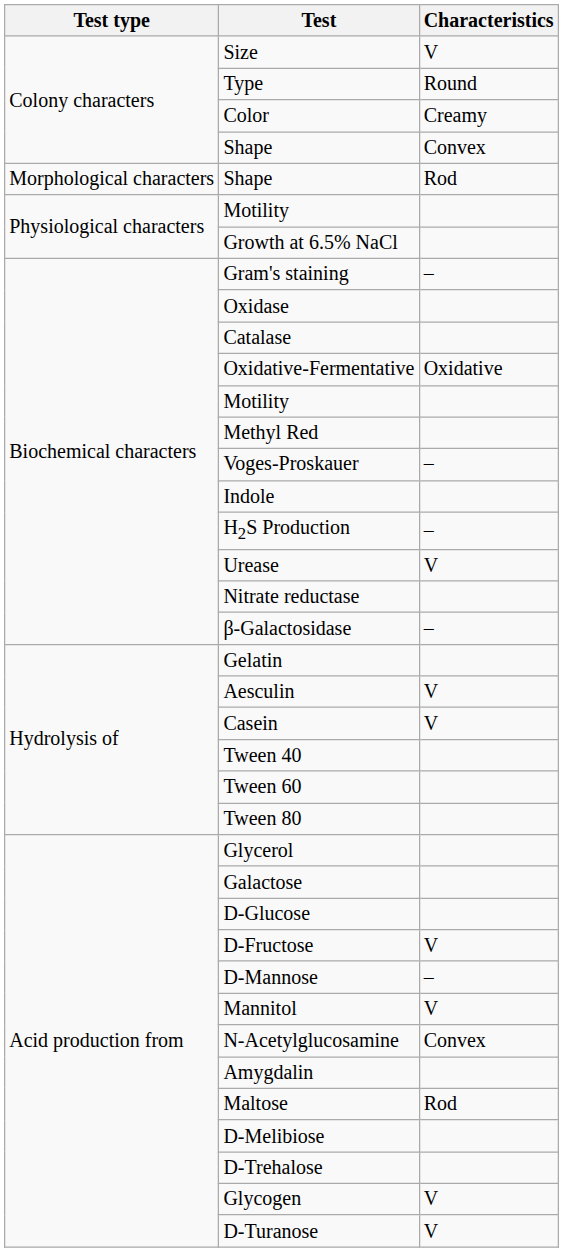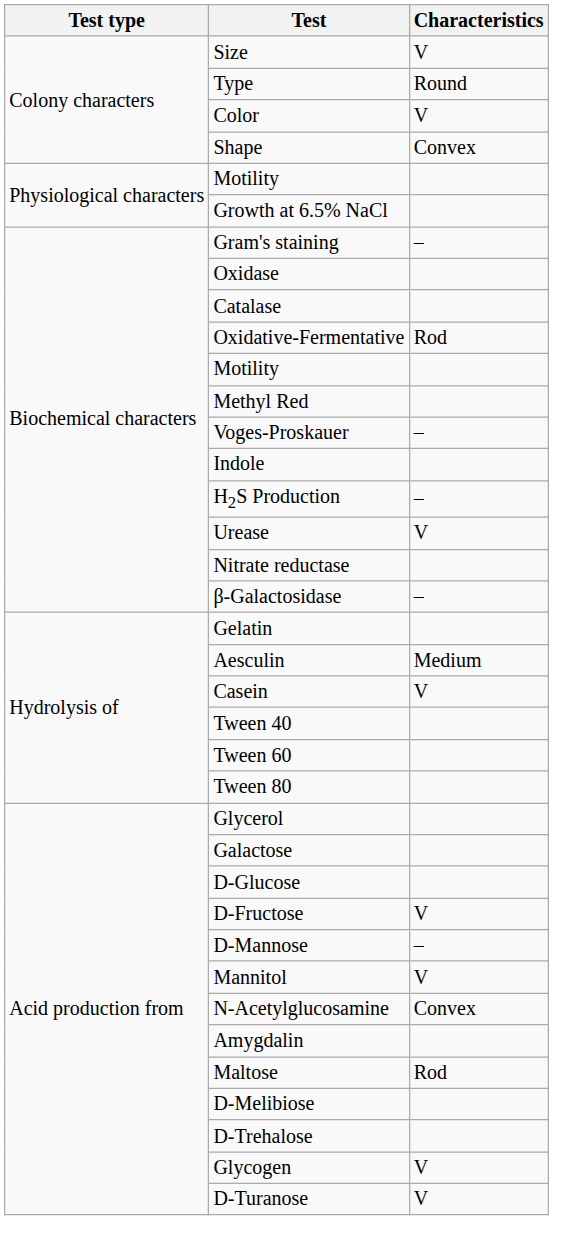 <table class="wikitable">
 <tr>
 <th>Test type</th>
 <th>Test</th>
 <th>Characteristics</th>
 </tr>
 <tr>
 <td rowspan="4">Colony  characters</td>
 <td>Size</td>
 <td>V</td>
 </tr>
 <tr>
 <td>Type</td>
 <td>Round</td>
 </tr>
 <tr>
 <td>Color</td>
-<td>Creamy</td>
+<td>V</td>
 </tr>
 <tr>
 <td>Shape</td>
 <td>Convex</td>
-</tr>
-<tr>
-<td>Morphological  characters</td>
-<td>Shape</td>
-<td>Rod</td>
 </tr>
 <tr>
 <td rowspan="2">Physiological  characters</td>
 <td>Motility</td>
 <td></td>
 </tr>
 <tr>
 <td>Growth  at 6.5% NaCl</td>
 <td></td>
 </tr>
 <tr>
 <td rowspan="12">Biochemical  characters</td>
 <td>Gram's staining</td>
 <td>–</td>
 </tr>
 <tr>
 <td>Oxidase</td>
 <td></td>
 </tr>
 <tr>
 <td>Catalase</td>
 <td></td>
 </tr>
 <tr>
 <td>Oxidative-Fermentative</td>
-<td>Oxidative</td>
+<td>Rod</td>
 </tr>
 <tr>
 <td>Motility</td>
 <td></td>
 </tr>
 <tr>
 <td>Methyl Red</td>
 <td></td>
 </tr>
 <tr>
 <td>Voges-Proskauer</td>
 <td>–</td>
 </tr>
 <tr>
 <td>Indole</td>
 <td></td>
 </tr>
 <tr>
 <td>H<sub>2</sub>S Production</td>
 <td>–</td>
 </tr>
 <tr>
 <td>Urease</td>
 <td>V</td>
 </tr>
 <tr>
 <td>Nitrate reductase</td>
 <td></td>
 </tr>
 <tr>
 <td>β-Galactosidase</td>
 <td>–</td>
 </tr>
 <tr>
 <td rowspan="6">Hydrolysis  of</td>
 <td>Gelatin</td>
 <td></td>
 </tr>
 <tr>
 <td>Aesculin</td>
-<td>V</td>
+<td>Medium</td>
 </tr>
 <tr>
 <td>Casein</td>
 <td>V</td>
 </tr>
 <tr>
 <td>Tween 40</td>
 <td></td>
 </tr>
 <tr>
 <td>Tween 60</td>
 <td></td>
 </tr>
 <tr>
 <td>Tween 80</td>
 <td></td>
 </tr>
 <tr>
 <td rowspan="13">Acid  production from</td>
 <td>Glycerol</td>
 <td></td>
 </tr>
 <tr>
 <td>Galactose</td>
 <td></td>
 </tr>
 <tr>
 <td>D-Glucose</td>
 <td></td>
 </tr>
 <tr>
 <td>D-Fructose</td>
 <td>V</td>
 </tr>
 <tr>
 <td>D-Mannose</td>
 <td>–</td>
 </tr>
 <tr>
 <td>Mannitol</td>
 <td>V</td>
 </tr>
 <tr>
 <td>N-Acetylglucosamine</td>
 <td>Convex</td>
 </tr>
 <tr>
 <td>Amygdalin</td>
 <td></td>
 </tr>
 <tr>
 <td>Maltose</td>
 <td>Rod</td>
 </tr>
 <tr>
 <td>D-Melibiose</td>
 <td></td>
 </tr>
 <tr>
 <td>D-Trehalose</td>
 <td></td>
 </tr>
 <tr>
 <td>Glycogen</td>
 <td>V</td>
 </tr>
 <tr>
 <td>D-Turanose</td>
 <td>V</td>
 </tr>
 </table>
